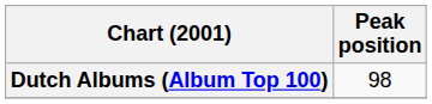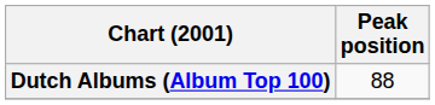 <table class="wikitable sortable plainrowheaders">
 <tr>
 <th scope="col">Chart (2001)</th>
 <th scope="col">Peak<br>position</th>
 </tr>
 <tr>
 <th scope="row">Dutch Albums (<a href='#'>Album Top 100</a>)</th>
-<td align="center">98</td>
+<td align="center">88</td>
 </tr>
 <tr>
 </tr>
 </table>
